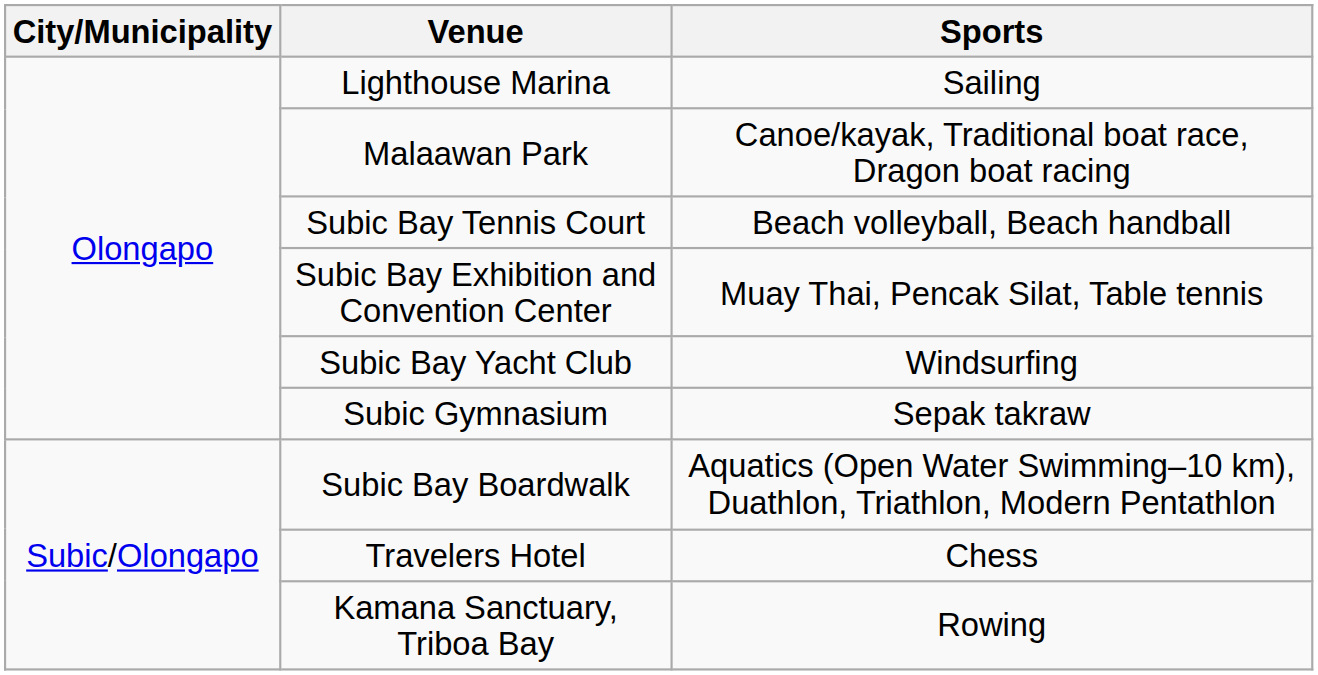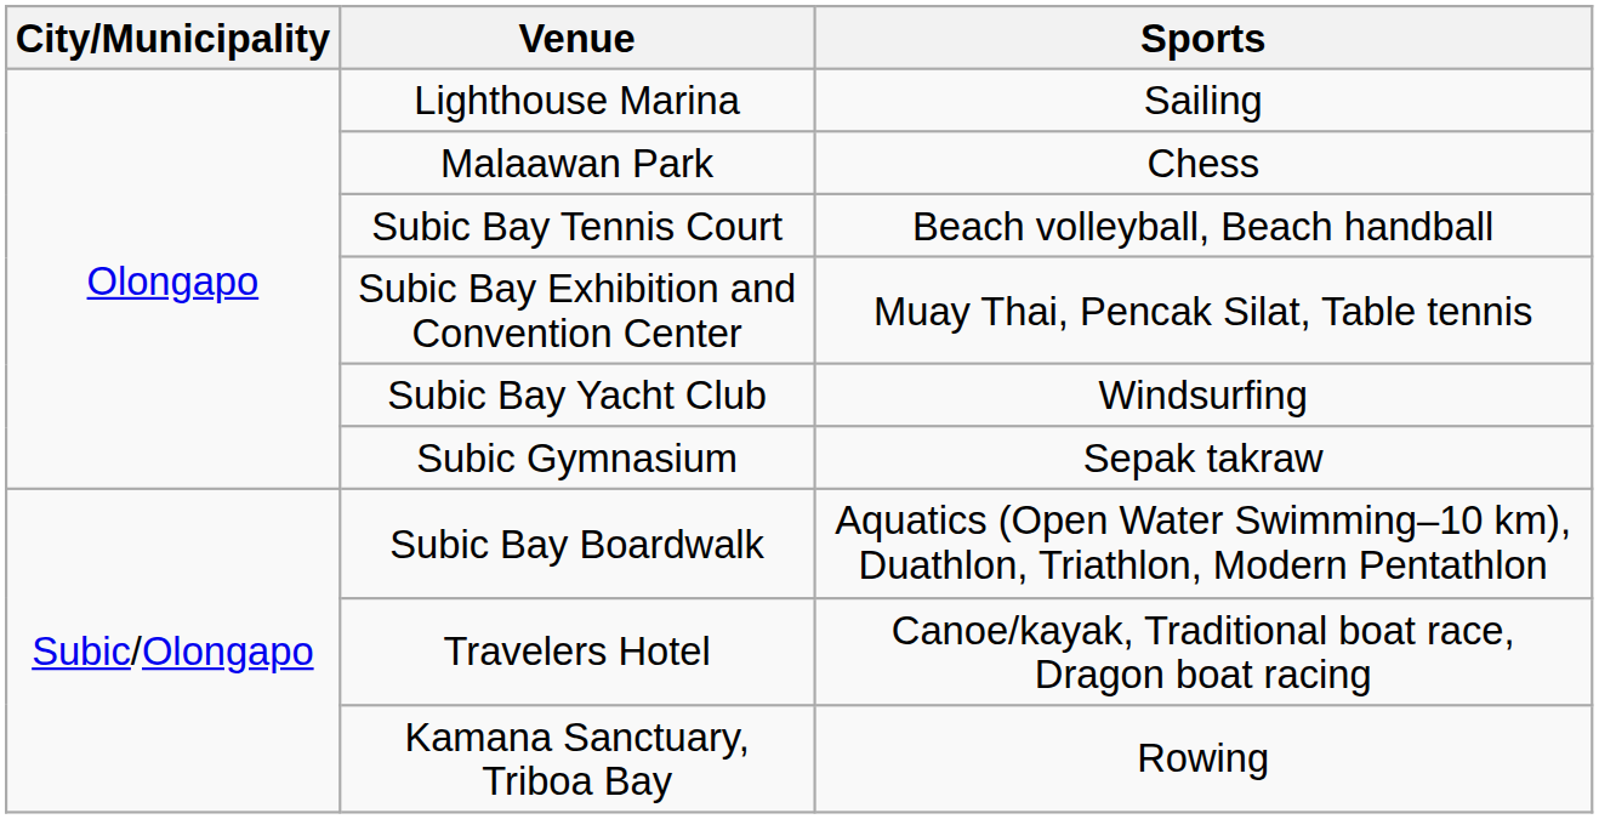 <table class="wikitable" style="text-align:center; font-size:95%; border:3px;">
 <tr style="text-align:center; color:solid black; font-weight:bold;">
 <th>City/Municipality</th>
 <th>Venue</th>
 <th>Sports</th>
 </tr>
 <tr>
 <td rowspan="6"><a href='#'>Olongapo</a></td>
 <td>Lighthouse Marina</td>
 <td>Sailing</td>
 </tr>
 <tr>
 <td>Malaawan Park</td>
-<td>Canoe/kayak, Traditional boat race, Dragon boat racing</td>
+<td>Chess</td>
 </tr>
 <tr>
 <td>Subic Bay Tennis Court</td>
 <td>Beach volleyball, Beach handball</td>
 </tr>
 <tr>
 <td>Subic Bay Exhibition and Convention Center</td>
 <td>Muay Thai, Pencak Silat, Table tennis</td>
 </tr>
 <tr>
 <td>Subic Bay Yacht Club</td>
 <td>Windsurfing</td>
 </tr>
 <tr>
 <td>Subic Gymnasium</td>
 <td>Sepak takraw</td>
 </tr>
 <tr>
 <td rowspan="3"><a href='#'>Subic</a>/<a href='#'>Olongapo</a></td>
 <td>Subic Bay Boardwalk</td>
 <td>Aquatics (Open Water Swimming–10 km), Duathlon, Triathlon, Modern Pentathlon</td>
 </tr>
 <tr>
 <td>Travelers Hotel</td>
-<td>Chess</td>
+<td>Canoe/kayak, Traditional boat race, Dragon boat racing</td>
 </tr>
 <tr>
 <td>Kamana Sanctuary, Triboa Bay</td>
 <td>Rowing</td>
 </tr>
 </table>
